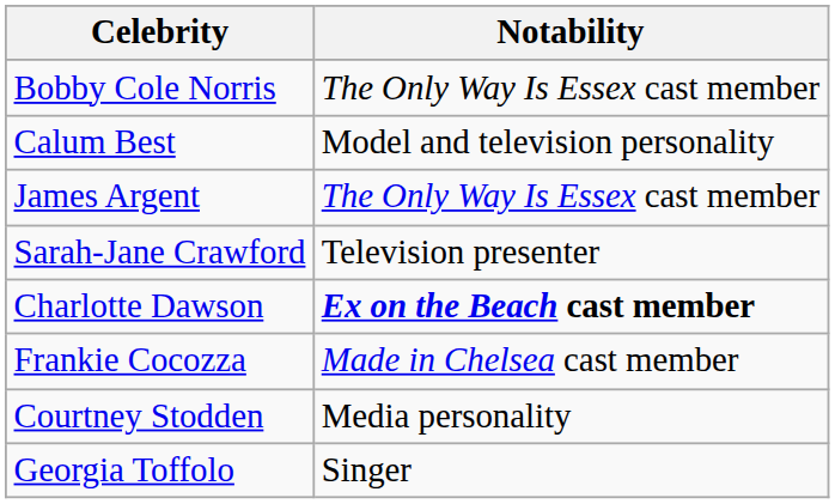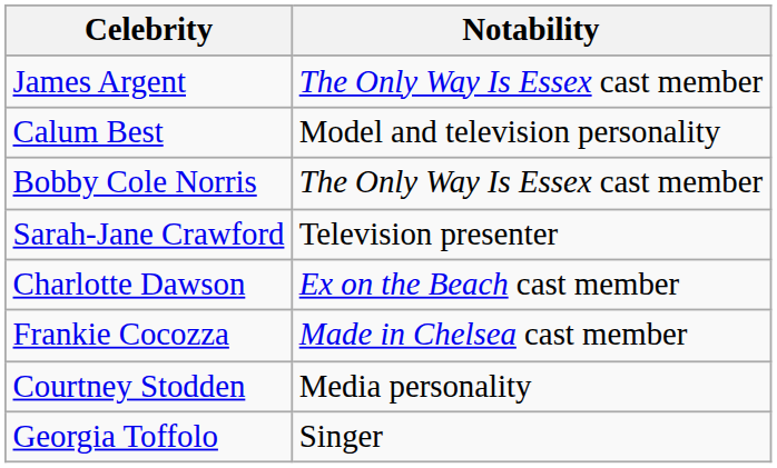 <table class="wikitable sortable">
 <tr>
 <th>Celebrity</th>
 <th>Notability</th>
 </tr>
 <tr>
-<td><a href='#'>Bobby Cole Norris</a></td>
-<td><em>The Only Way Is Essex</em> cast member</td>
+<td><a href='#'>James Argent</a></td>
+<td><em><a href='#'>The Only Way Is Essex</a></em> cast member</td>
 </tr>
 <tr>
 <td><a href='#'>Calum Best</a></td>
 <td>Model and television personality</td>
 </tr>
 <tr>
-<td><a href='#'>James Argent</a></td>
-<td><em><a href='#'>The Only Way Is Essex</a></em> cast member</td>
+<td><a href='#'>Bobby Cole Norris</a></td>
+<td><em>The Only Way Is Essex</em> cast member</td>
 </tr>
 <tr>
 <td><a href='#'>Sarah-Jane Crawford</a></td>
 <td>Television presenter</td>
 </tr>
 <tr>
 <td><a href='#'>Charlotte Dawson</a></td>
-<td><strong><em><a href='#'>Ex on the Beach</a></em> cast member</strong></td>
+<td><em><a href='#'>Ex on the Beach</a></em> cast member</td>
 </tr>
 <tr>
 <td><a href='#'>Frankie Cocozza</a></td>
 <td><em><a href='#'>Made in Chelsea</a></em> cast member</td>
 </tr>
 <tr>
 <td><a href='#'>Courtney Stodden</a></td>
 <td>Media personality</td>
 </tr>
 <tr>
 <td><a href='#'>Georgia Toffolo</a></td>
 <td>Singer</td>
 </tr>
 </table>
